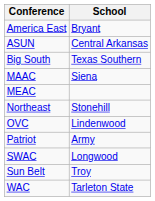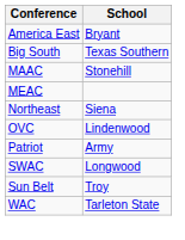 <table class="wikitable sortable">
 <tr>
 <th>Conference</th>
 <th>School</th>
 </tr>
 <tr>
 <td><a href='#'>America East</a></td>
 <td><a href='#'>Bryant</a></td>
 </tr>
 <tr>
-<td><a href='#'>ASUN</a></td>
-<td><a href='#'>Central Arkansas</a></td>
-</tr>
-<tr>
 <td><a href='#'>Big South</a></td>
 <td><a href='#'>Texas Southern</a></td>
 </tr>
 <tr>
 <td><a href='#'>MAAC</a></td>
-<td><a href='#'>Siena</a></td>
+<td><a href='#'>Stonehill</a></td>
 </tr>
 <tr>
 <td><a href='#'>MEAC</a></td>
 <td></td>
 </tr>
 <tr>
 <td><a href='#'>Northeast</a></td>
-<td><a href='#'>Stonehill</a></td>
+<td><a href='#'>Siena</a></td>
 </tr>
 <tr>
 <td><a href='#'>OVC</a></td>
 <td><a href='#'>Lindenwood</a></td>
 </tr>
 <tr>
 <td><a href='#'>Patriot</a></td>
 <td><a href='#'>Army</a></td>
 </tr>
 <tr>
 <td><a href='#'>SWAC</a></td>
 <td><a href='#'>Longwood</a></td>
 </tr>
 <tr>
 <td><a href='#'>Sun Belt</a></td>
 <td><a href='#'>Troy</a></td>
 </tr>
 <tr>
 <td><a href='#'>WAC</a></td>
 <td><a href='#'>Tarleton State</a></td>
 </tr>
 </table>
